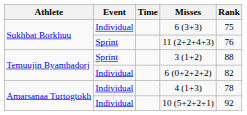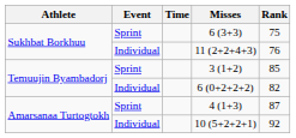 <table class="wikitable" style="font-size:90%">
 <tr>
 <th>Athlete</th>
 <th>Event</th>
 <th>Time</th>
 <th>Misses</th>
 <th>Rank</th>
 </tr>
 <tr align=center>
 <td align=left rowspan=2><a href='#'>Sukhbat Borkhuu</a></td>
-<td align=left><a href='#'>Individual</a></td>
+<td align=left><a href='#'>Sprint</a></td>
 <td></td>
 <td>6 (3+3)</td>
 <td>75</td>
 </tr>
 <tr align=center>
-<td align=left><a href='#'>Sprint</a></td>
+<td align=left><a href='#'>Individual</a></td>
 <td></td>
 <td>11 (2+2+4+3)</td>
 <td>76</td>
 </tr>
 <tr align=center>
 <td align=left rowspan=2><a href='#'>Temuujin Byambadorj</a></td>
 <td align=left><a href='#'>Sprint</a></td>
 <td></td>
 <td>3 (1+2)</td>
-<td>88</td>
+<td>85</td>
 </tr>
 <tr align=center>
 <td align=left><a href='#'>Individual</a></td>
 <td></td>
 <td>6 (0+2+2+2)</td>
 <td>82</td>
 </tr>
 <tr align=center>
 <td align=left rowspan=2><a href='#'>Amarsanaa Turtogtokh</a></td>
-<td align=left><a href='#'>Individual</a></td>
+<td align=left><a href='#'>Sprint</a></td>
 <td></td>
 <td>4 (1+3)</td>
-<td>78</td>
+<td>87</td>
 </tr>
 <tr align=center>
 <td align=left><a href='#'>Individual</a></td>
 <td></td>
 <td>10 (5+2+2+1)</td>
 <td>92</td>
 </tr>
 </table>
